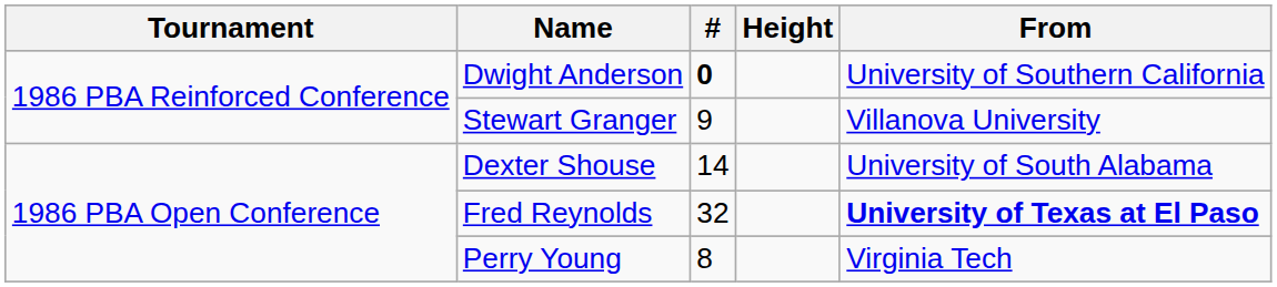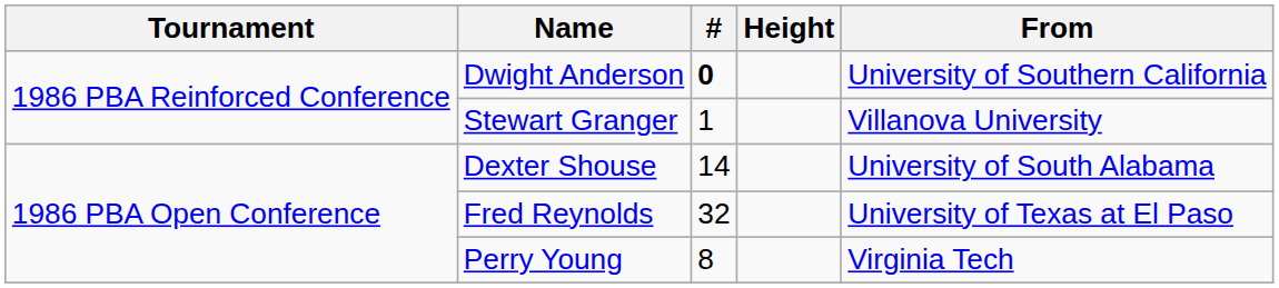 <table class="wikitable">
 <tr>
 <th>Tournament</th>
 <th>Name</th>
 <th>#</th>
 <th>Height</th>
 <th>From</th>
 </tr>
 <tr>
 <td rowspan=2><a href='#'>1986 PBA Reinforced Conference</a></td>
 <td><a href='#'>Dwight Anderson</a></td>
 <td><strong>0</strong></td>
 <td></td>
 <td><a href='#'>University of Southern California</a></td>
 </tr>
 <tr>
 <td><a href='#'>Stewart Granger</a></td>
-<td>9</td>
+<td>1</td>
 <td></td>
 <td><a href='#'>Villanova University</a></td>
 </tr>
 <tr>
 <td rowspan=3><a href='#'>1986 PBA Open Conference</a></td>
 <td><a href='#'>Dexter Shouse</a></td>
 <td>14</td>
 <td></td>
 <td><a href='#'>University of South Alabama</a></td>
 </tr>
 <tr>
 <td><a href='#'>Fred Reynolds</a></td>
 <td>32</td>
 <td></td>
-<td><strong><a href='#'>University of Texas at El Paso</a></strong></td>
+<td><a href='#'>University of Texas at El Paso</a></td>
 </tr>
 <tr>
 <td><a href='#'>Perry Young</a></td>
 <td>8</td>
 <td></td>
 <td><a href='#'>Virginia Tech</a></td>
 </tr>
 </table>
